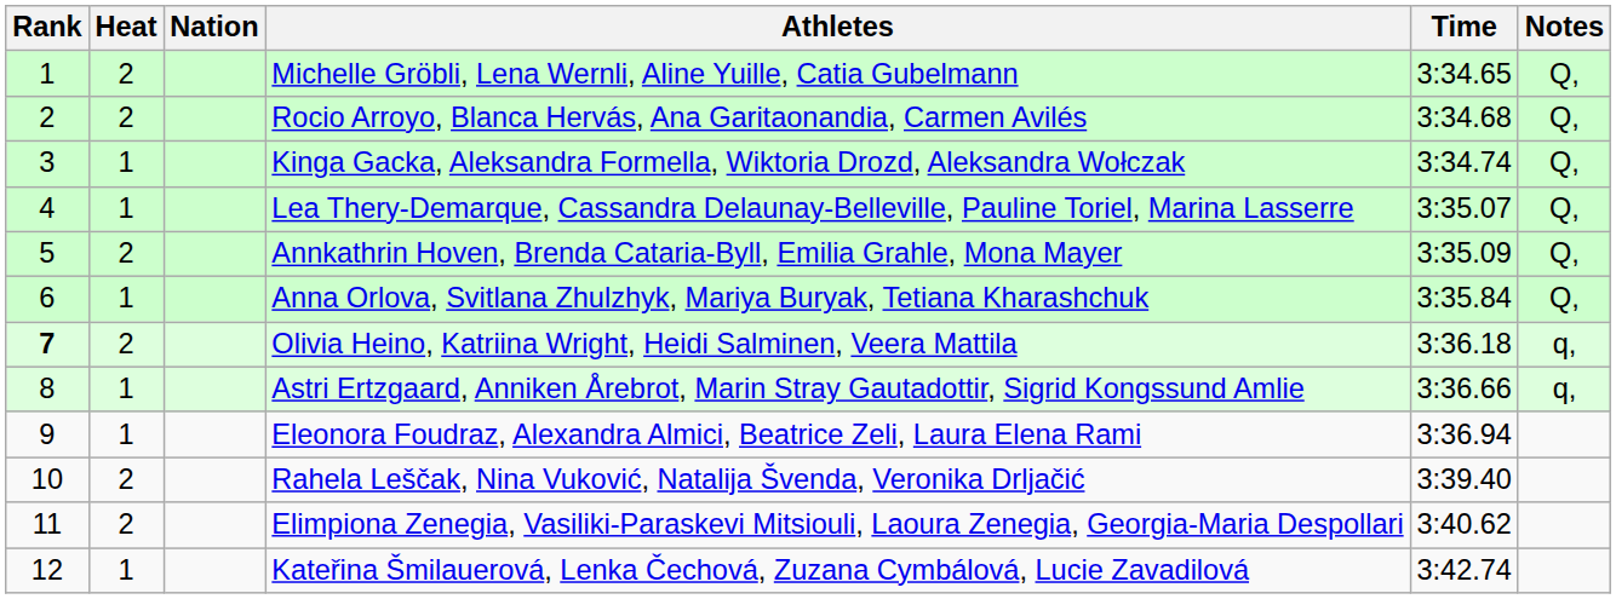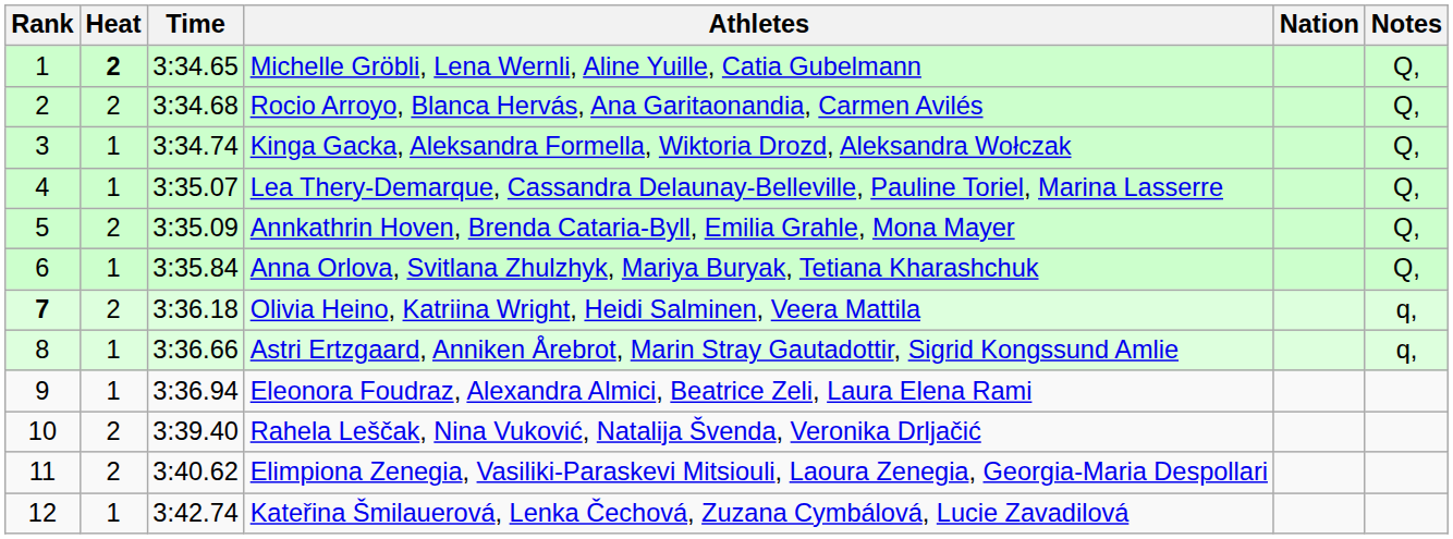 <table class="wikitable sortable" style="text-align:center;">
 <tr>
 <th>Rank</th>
 <th>Heat</th>
+<th>Time</th>
+<th>Athletes</th>
 <th>Nation</th>
-<th>Athletes</th>
-<th>Time</th>
 <th>Notes</th>
 </tr>
 <tr bgcolor=ccffcc>
 <td>1</td>
-<td>2</td>
+<td><strong>2</strong></td>
+<td>3:34.65</td>
+<td align=left><a href='#'>Michelle Gröbli</a>, <a href='#'>Lena Wernli</a>, <a href='#'>Aline Yuille</a>, <a href='#'>Catia Gubelmann</a></td>
 <td align=left></td>
-<td align=left><a href='#'>Michelle Gröbli</a>, <a href='#'>Lena Wernli</a>, <a href='#'>Aline Yuille</a>, <a href='#'>Catia Gubelmann</a></td>
-<td>3:34.65</td>
 <td>Q, </td>
 </tr>
 <tr bgcolor=ccffcc>
 <td>2</td>
 <td>2</td>
+<td>3:34.68</td>
+<td align=left><a href='#'>Rocio Arroyo</a>, <a href='#'>Blanca Hervás</a>, <a href='#'>Ana Garitaonandia</a>, <a href='#'>Carmen Avilés</a></td>
 <td align=left></td>
-<td align=left><a href='#'>Rocio Arroyo</a>, <a href='#'>Blanca Hervás</a>, <a href='#'>Ana Garitaonandia</a>, <a href='#'>Carmen Avilés</a></td>
-<td>3:34.68</td>
 <td>Q, </td>
 </tr>
 <tr bgcolor=ccffcc>
 <td>3</td>
 <td>1</td>
+<td>3:34.74</td>
+<td align=left><a href='#'>Kinga Gacka</a>, <a href='#'>Aleksandra Formella</a>, <a href='#'>Wiktoria Drozd</a>, <a href='#'>Aleksandra Wołczak</a></td>
 <td align=left></td>
-<td align=left><a href='#'>Kinga Gacka</a>, <a href='#'>Aleksandra Formella</a>, <a href='#'>Wiktoria Drozd</a>, <a href='#'>Aleksandra Wołczak</a></td>
-<td>3:34.74</td>
 <td>Q, </td>
 </tr>
 <tr bgcolor=ccffcc>
 <td>4</td>
 <td>1</td>
+<td>3:35.07</td>
+<td align=left><a href='#'>Lea Thery-Demarque</a>, <a href='#'>Cassandra Delaunay-Belleville</a>, <a href='#'>Pauline Toriel</a>, <a href='#'>Marina Lasserre</a></td>
 <td align=left></td>
-<td align=left><a href='#'>Lea Thery-Demarque</a>, <a href='#'>Cassandra Delaunay-Belleville</a>, <a href='#'>Pauline Toriel</a>, <a href='#'>Marina Lasserre</a></td>
-<td>3:35.07</td>
 <td>Q, </td>
 </tr>
 <tr bgcolor=ccffcc>
 <td>5</td>
 <td>2</td>
+<td>3:35.09</td>
+<td align=left><a href='#'>Annkathrin Hoven</a>, <a href='#'>Brenda Cataria-Byll</a>, <a href='#'>Emilia Grahle</a>, <a href='#'>Mona Mayer</a></td>
 <td align=left></td>
-<td align=left><a href='#'>Annkathrin Hoven</a>, <a href='#'>Brenda Cataria-Byll</a>, <a href='#'>Emilia Grahle</a>, <a href='#'>Mona Mayer</a></td>
-<td>3:35.09</td>
 <td>Q, </td>
 </tr>
 <tr bgcolor=ccffcc>
 <td>6</td>
 <td>1</td>
+<td>3:35.84</td>
+<td align=left><a href='#'>Anna Orlova</a>, <a href='#'>Svitlana Zhulzhyk</a>, <a href='#'>Mariya Buryak</a>, <a href='#'>Tetiana Kharashchuk</a></td>
 <td align=left></td>
-<td align=left><a href='#'>Anna Orlova</a>, <a href='#'>Svitlana Zhulzhyk</a>, <a href='#'>Mariya Buryak</a>, <a href='#'>Tetiana Kharashchuk</a></td>
-<td>3:35.84</td>
 <td>Q, </td>
 </tr>
 <tr bgcolor=ddffdd>
 <td><strong>7</strong></td>
 <td>2</td>
+<td>3:36.18</td>
+<td align=left><a href='#'>Olivia Heino</a>, <a href='#'>Katriina Wright</a>, <a href='#'>Heidi Salminen</a>, <a href='#'>Veera Mattila</a></td>
 <td align=left></td>
-<td align=left><a href='#'>Olivia Heino</a>, <a href='#'>Katriina Wright</a>, <a href='#'>Heidi Salminen</a>, <a href='#'>Veera Mattila</a></td>
-<td>3:36.18</td>
 <td>q, </td>
 </tr>
 <tr bgcolor=ddffdd>
 <td>8</td>
 <td>1</td>
+<td>3:36.66</td>
+<td align=left><a href='#'>Astri Ertzgaard</a>, <a href='#'>Anniken Årebrot</a>, <a href='#'>Marin Stray Gautadottir</a>, <a href='#'>Sigrid Kongssund Amlie</a></td>
 <td align=left></td>
-<td align=left><a href='#'>Astri Ertzgaard</a>, <a href='#'>Anniken Årebrot</a>, <a href='#'>Marin Stray Gautadottir</a>, <a href='#'>Sigrid Kongssund Amlie</a></td>
-<td>3:36.66</td>
 <td>q, </td>
 </tr>
 <tr>
 <td>9</td>
 <td>1</td>
+<td>3:36.94</td>
+<td align=left><a href='#'>Eleonora Foudraz</a>, <a href='#'>Alexandra Almici</a>, <a href='#'>Beatrice Zeli</a>, <a href='#'>Laura Elena Rami</a></td>
 <td align=left></td>
-<td align=left><a href='#'>Eleonora Foudraz</a>, <a href='#'>Alexandra Almici</a>, <a href='#'>Beatrice Zeli</a>, <a href='#'>Laura Elena Rami</a></td>
-<td>3:36.94</td>
 <td></td>
 </tr>
 <tr>
 <td>10</td>
 <td>2</td>
+<td>3:39.40</td>
+<td align=left><a href='#'>Rahela Leščak</a>, <a href='#'>Nina Vuković</a>, <a href='#'>Natalija Švenda</a>, <a href='#'>Veronika Drljačić</a></td>
 <td align=left></td>
-<td align=left><a href='#'>Rahela Leščak</a>, <a href='#'>Nina Vuković</a>, <a href='#'>Natalija Švenda</a>, <a href='#'>Veronika Drljačić</a></td>
-<td>3:39.40</td>
 <td></td>
 </tr>
 <tr>
 <td>11</td>
 <td>2</td>
+<td>3:40.62</td>
+<td align=left><a href='#'>Elimpiona Zenegia</a>, <a href='#'>Vasiliki-Paraskevi Mitsiouli</a>, <a href='#'>Laoura Zenegia</a>, <a href='#'>Georgia-Maria Despollari</a></td>
 <td align=left></td>
-<td align=left><a href='#'>Elimpiona Zenegia</a>, <a href='#'>Vasiliki-Paraskevi Mitsiouli</a>, <a href='#'>Laoura Zenegia</a>, <a href='#'>Georgia-Maria Despollari</a></td>
-<td>3:40.62</td>
 <td></td>
 </tr>
 <tr>
 <td>12</td>
 <td>1</td>
+<td>3:42.74</td>
+<td align=left><a href='#'>Kateřina Šmilauerová</a>, <a href='#'>Lenka Čechová</a>, <a href='#'>Zuzana Cymbálová</a>, <a href='#'>Lucie Zavadilová</a></td>
 <td align=left></td>
-<td align=left><a href='#'>Kateřina Šmilauerová</a>, <a href='#'>Lenka Čechová</a>, <a href='#'>Zuzana Cymbálová</a>, <a href='#'>Lucie Zavadilová</a></td>
-<td>3:42.74</td>
 <td></td>
 </tr>
 </table>
